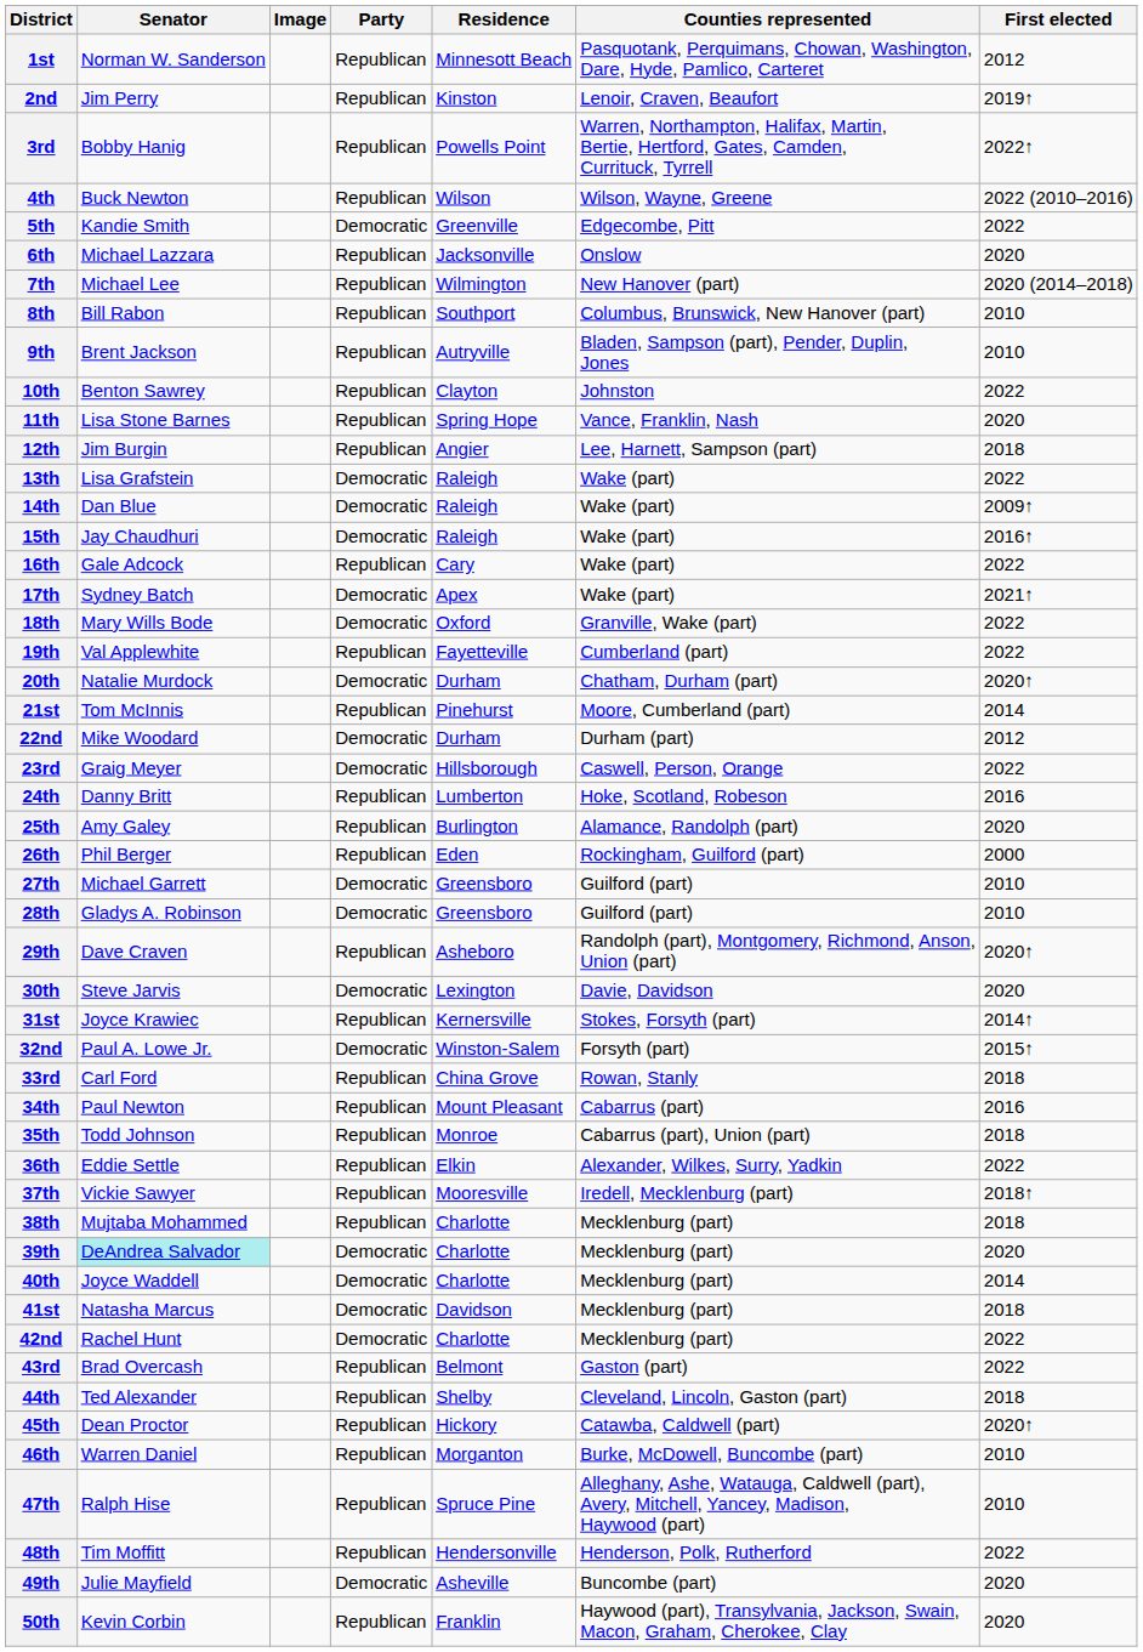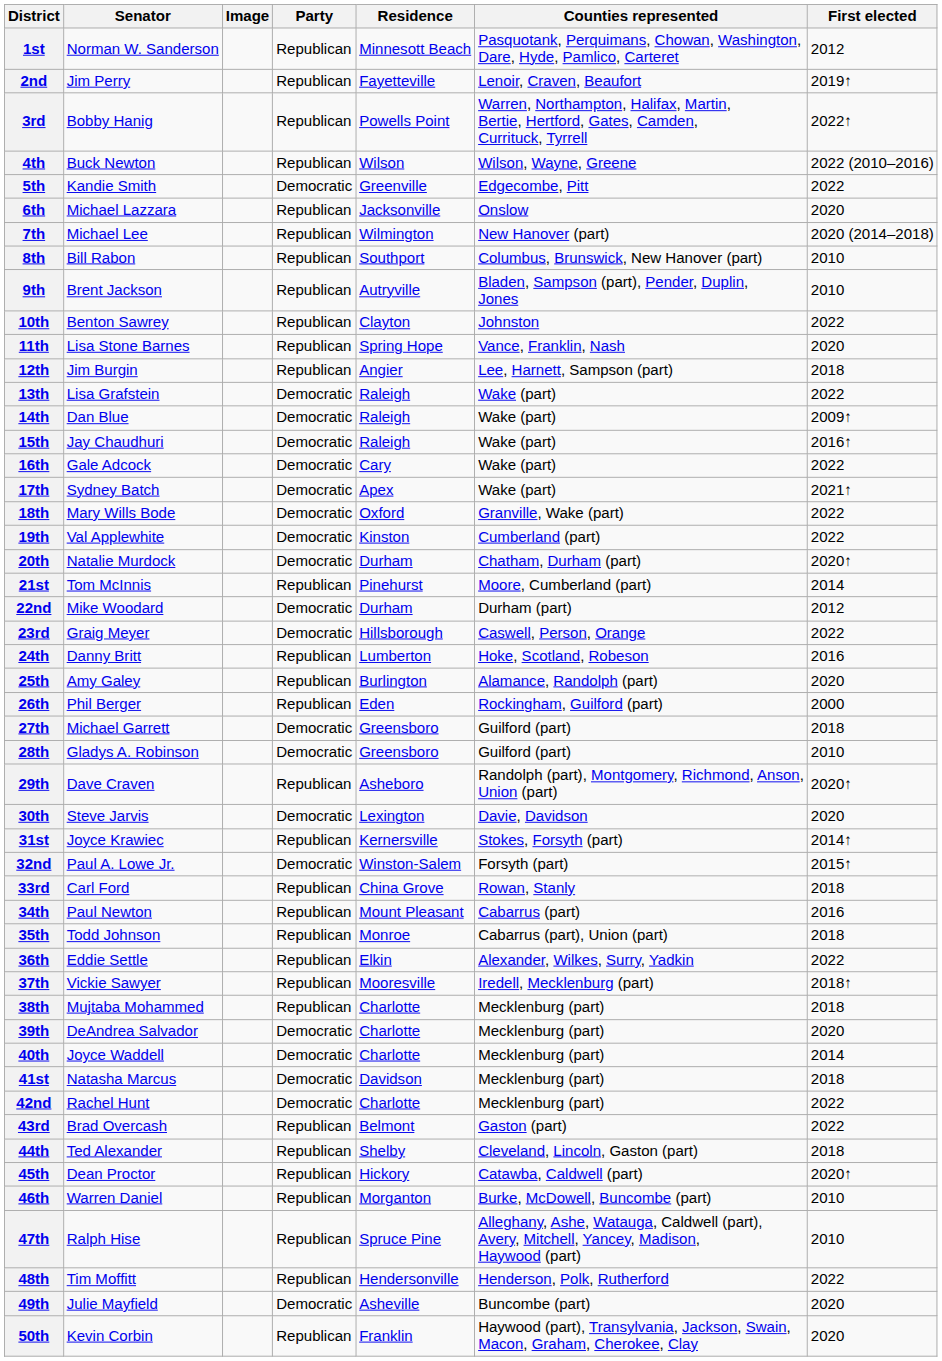 <table class="wikitable sortable">
 <tr>
 <th>District</th>
 <th>Senator</th>
 <th>Image</th>
 <th>Party</th>
 <th>Residence</th>
 <th>Counties represented</th>
 <th>First elected</th>
 </tr>
 <tr>
 <th><a href='#'>1st</a></th>
 <td data-sort-value="Sanderson, Norman W."><a href='#'>Norman W. Sanderson</a></td>
 <td></td>
 <td>Republican</td>
 <td><a href='#'>Minnesott Beach</a></td>
 <td><a href='#'>Pasquotank</a>, <a href='#'>Perquimans</a>, <a href='#'>Chowan</a>, <a href='#'>Washington</a>, <br> <a href='#'>Dare</a>, <a href='#'>Hyde</a>, <a href='#'>Pamlico</a>, <a href='#'>Carteret</a></td>
 <td>2012</td>
 </tr>
 <tr>
 <th><a href='#'>2nd</a></th>
 <td data-sort-value="Perry, Jim"><a href='#'>Jim Perry</a></td>
 <td></td>
 <td>Republican</td>
-<td><a href='#'>Kinston</a></td>
+<td><a href='#'>Fayetteville</a></td>
 <td><a href='#'>Lenoir</a>, <a href='#'>Craven</a>, <a href='#'>Beaufort</a></td>
 <td>2019↑</td>
 </tr>
 <tr>
 <th><a href='#'>3rd</a></th>
 <td data-sort-value="Hanig, Bobby"><a href='#'>Bobby Hanig</a></td>
 <td></td>
 <td>Republican</td>
 <td><a href='#'>Powells Point</a></td>
 <td><a href='#'>Warren</a>, <a href='#'>Northampton</a>, <a href='#'>Halifax</a>, <a href='#'>Martin</a>, <br> <a href='#'>Bertie</a>, <a href='#'>Hertford</a>, <a href='#'>Gates</a>, <a href='#'>Camden</a>, <br> <a href='#'>Currituck</a>, <a href='#'>Tyrrell</a></td>
 <td>2022↑</td>
 </tr>
 <tr>
 <th><a href='#'>4th</a></th>
 <td data-sort-value="Newton, Buck"><a href='#'>Buck Newton</a></td>
 <td></td>
 <td>Republican</td>
 <td><a href='#'>Wilson</a></td>
 <td><a href='#'>Wilson</a>, <a href='#'>Wayne</a>, <a href='#'>Greene</a></td>
 <td>2022 (2010–2016)</td>
 </tr>
 <tr>
 <th><a href='#'>5th</a></th>
 <td data-sort-value="Smith, Kandie"><a href='#'>Kandie Smith</a></td>
 <td></td>
 <td>Democratic</td>
 <td><a href='#'>Greenville</a></td>
 <td><a href='#'>Edgecombe</a>, <a href='#'>Pitt</a></td>
 <td>2022</td>
 </tr>
 <tr>
 <th><a href='#'>6th</a></th>
 <td data-sort-value="Lazzara, Michael"><a href='#'>Michael Lazzara</a></td>
 <td></td>
 <td>Republican</td>
 <td><a href='#'>Jacksonville</a></td>
 <td><a href='#'>Onslow</a></td>
 <td>2020</td>
 </tr>
 <tr>
 <th><a href='#'>7th</a></th>
 <td data-sort-value="Lee, Michael"><a href='#'>Michael Lee</a></td>
 <td></td>
 <td>Republican</td>
 <td><a href='#'>Wilmington</a></td>
 <td><a href='#'>New Hanover</a> (part)</td>
 <td>2020 (2014–2018)</td>
 </tr>
 <tr>
 <th><a href='#'>8th</a></th>
 <td data-sort-value="Rabon, Bill"><a href='#'>Bill Rabon</a></td>
 <td></td>
 <td>Republican</td>
 <td><a href='#'>Southport</a></td>
 <td><a href='#'>Columbus</a>, <a href='#'>Brunswick</a>, New Hanover (part)</td>
 <td>2010</td>
 </tr>
 <tr>
 <th><a href='#'>9th</a></th>
 <td data-sort-value="Jackson, Brent"><a href='#'>Brent Jackson</a></td>
 <td></td>
 <td>Republican</td>
 <td><a href='#'>Autryville</a></td>
 <td><a href='#'>Bladen</a>, <a href='#'>Sampson</a> (part), <a href='#'>Pender</a>, <a href='#'>Duplin</a>, <br> <a href='#'>Jones</a></td>
 <td>2010</td>
 </tr>
 <tr>
 <th><a href='#'>10th</a></th>
 <td data-sort-value="Sawrey, Benton"><a href='#'>Benton Sawrey</a></td>
 <td></td>
 <td>Republican</td>
 <td><a href='#'>Clayton</a></td>
 <td><a href='#'>Johnston</a></td>
 <td>2022</td>
 </tr>
 <tr>
 <th><a href='#'>11th</a></th>
 <td data-sort-value="Barnes, Lisa Stone"><a href='#'>Lisa Stone Barnes</a></td>
 <td></td>
 <td>Republican</td>
 <td><a href='#'>Spring Hope</a></td>
 <td><a href='#'>Vance</a>, <a href='#'>Franklin</a>, <a href='#'>Nash</a></td>
 <td>2020</td>
 </tr>
 <tr>
 <th><a href='#'>12th</a></th>
 <td data-sort-value="Burgin, Jim"><a href='#'>Jim Burgin</a></td>
 <td></td>
 <td>Republican</td>
 <td><a href='#'>Angier</a></td>
 <td><a href='#'>Lee</a>, <a href='#'>Harnett</a>, Sampson (part)</td>
 <td>2018</td>
 </tr>
 <tr>
 <th><a href='#'>13th</a></th>
 <td data-sort-value="Grafstein, Lisa"><a href='#'>Lisa Grafstein</a></td>
 <td></td>
 <td>Democratic</td>
 <td><a href='#'>Raleigh</a></td>
 <td><a href='#'>Wake</a> (part)</td>
 <td>2022</td>
 </tr>
 <tr>
 <th><a href='#'>14th</a></th>
 <td data-sort-value="Blue, Dan"><a href='#'>Dan Blue</a></td>
 <td></td>
 <td>Democratic</td>
 <td><a href='#'>Raleigh</a></td>
 <td>Wake (part)</td>
 <td>2009↑</td>
 </tr>
 <tr>
 <th><a href='#'>15th</a></th>
 <td data-sort-value="Chaudhuri, Jay"><a href='#'>Jay Chaudhuri</a></td>
 <td></td>
 <td>Democratic</td>
 <td><a href='#'>Raleigh</a></td>
 <td>Wake (part)</td>
 <td>2016↑</td>
 </tr>
 <tr>
 <th><a href='#'>16th</a></th>
 <td data-sort-value="Adcock, Gale"><a href='#'>Gale Adcock</a></td>
 <td></td>
-<td>Republican</td>
+<td>Democratic</td>
 <td><a href='#'>Cary</a></td>
 <td>Wake (part)</td>
 <td>2022</td>
 </tr>
 <tr>
 <th><a href='#'>17th</a></th>
 <td data-sort-value="Batch, Sydney"><a href='#'>Sydney Batch</a></td>
 <td></td>
 <td>Democratic</td>
 <td><a href='#'>Apex</a></td>
 <td>Wake (part)</td>
 <td>2021↑</td>
 </tr>
 <tr>
 <th><a href='#'>18th</a></th>
 <td data-sort-value="Bode, Mary Wills"><a href='#'>Mary Wills Bode</a></td>
 <td></td>
 <td>Democratic</td>
 <td><a href='#'>Oxford</a></td>
 <td><a href='#'>Granville</a>, Wake (part)</td>
 <td>2022</td>
 </tr>
 <tr>
 <th><a href='#'>19th</a></th>
 <td data-sort-value="Applewhite, Val"><a href='#'>Val Applewhite</a></td>
 <td></td>
-<td>Republican</td>
-<td><a href='#'>Fayetteville</a></td>
+<td>Democratic</td>
+<td><a href='#'>Kinston</a></td>
 <td><a href='#'>Cumberland</a> (part)</td>
 <td>2022</td>
 </tr>
 <tr>
 <th><a href='#'>20th</a></th>
 <td data-sort-value="Murdock, Natalie"><a href='#'>Natalie Murdock</a></td>
 <td></td>
 <td>Democratic</td>
 <td><a href='#'>Durham</a></td>
 <td><a href='#'>Chatham</a>, <a href='#'>Durham</a> (part)</td>
 <td>2020↑</td>
 </tr>
 <tr>
 <th><a href='#'>21st</a></th>
 <td data-sort-value="McInnis, Tom"><a href='#'>Tom McInnis</a></td>
 <td></td>
 <td>Republican</td>
 <td><a href='#'>Pinehurst</a></td>
 <td><a href='#'>Moore</a>, Cumberland (part)</td>
 <td>2014</td>
 </tr>
 <tr>
 <th><a href='#'>22nd</a></th>
 <td data-sort-value="Woodard, Mike"><a href='#'>Mike Woodard</a></td>
 <td></td>
 <td>Democratic</td>
 <td><a href='#'>Durham</a></td>
 <td>Durham (part)</td>
 <td>2012</td>
 </tr>
 <tr>
 <th><a href='#'>23rd</a></th>
 <td data-sort-value="Meyer, Graig"><a href='#'>Graig Meyer</a></td>
 <td></td>
 <td>Democratic</td>
 <td><a href='#'>Hillsborough</a></td>
 <td><a href='#'>Caswell</a>, <a href='#'>Person</a>, <a href='#'>Orange</a></td>
 <td>2022</td>
 </tr>
 <tr>
 <th><a href='#'>24th</a></th>
 <td data-sort-value="Britt, Danny"><a href='#'>Danny Britt</a></td>
 <td></td>
 <td>Republican</td>
 <td><a href='#'>Lumberton</a></td>
 <td><a href='#'>Hoke</a>, <a href='#'>Scotland</a>, <a href='#'>Robeson</a></td>
 <td>2016</td>
 </tr>
 <tr>
 <th><a href='#'>25th</a></th>
 <td data-sort-value="Galey, Amy"><a href='#'>Amy Galey</a></td>
 <td></td>
 <td>Republican</td>
 <td><a href='#'>Burlington</a></td>
 <td><a href='#'>Alamance</a>, <a href='#'>Randolph</a> (part)</td>
 <td>2020</td>
 </tr>
 <tr>
 <th><a href='#'>26th</a></th>
 <td data-sort-value="Berger, Phil"><a href='#'>Phil Berger</a></td>
 <td></td>
 <td>Republican</td>
 <td><a href='#'>Eden</a></td>
 <td><a href='#'>Rockingham</a>, <a href='#'>Guilford</a> (part)</td>
 <td>2000</td>
 </tr>
 <tr>
 <th><a href='#'>27th</a></th>
 <td data-sort-value="Garrett, Michael"><a href='#'>Michael Garrett</a></td>
 <td></td>
 <td>Democratic</td>
 <td><a href='#'>Greensboro</a></td>
 <td>Guilford (part)</td>
-<td>2010</td>
+<td>2018</td>
 </tr>
 <tr>
 <th><a href='#'>28th</a></th>
 <td data-sort-value="Robinson, Gladys A."><a href='#'>Gladys A. Robinson</a></td>
 <td></td>
 <td>Democratic</td>
 <td><a href='#'>Greensboro</a></td>
 <td>Guilford (part)</td>
 <td>2010</td>
 </tr>
 <tr>
 <th><a href='#'>29th</a></th>
 <td data-sort-value="Craven, Dave"><a href='#'>Dave Craven</a></td>
 <td></td>
 <td>Republican</td>
 <td><a href='#'>Asheboro</a></td>
 <td>Randolph (part), <a href='#'>Montgomery</a>, <a href='#'>Richmond</a>, <a href='#'>Anson</a>, <br> <a href='#'>Union</a> (part)</td>
 <td>2020↑</td>
 </tr>
 <tr>
 <th><a href='#'>30th</a></th>
 <td data-sort-value="Jarvis, Steve"><a href='#'>Steve Jarvis</a></td>
 <td></td>
 <td>Democratic</td>
 <td><a href='#'>Lexington</a></td>
 <td><a href='#'>Davie</a>, <a href='#'>Davidson</a></td>
 <td>2020</td>
 </tr>
 <tr>
 <th><a href='#'>31st</a></th>
 <td data-sort-value="Krawiec, Joyce"><a href='#'>Joyce Krawiec</a></td>
 <td></td>
 <td>Republican</td>
 <td><a href='#'>Kernersville</a></td>
 <td><a href='#'>Stokes</a>, <a href='#'>Forsyth</a> (part)</td>
 <td>2014↑</td>
 </tr>
 <tr>
 <th><a href='#'>32nd</a></th>
 <td data-sort-value="Lowe, Paul A. Jr."><a href='#'>Paul A. Lowe Jr.</a></td>
 <td></td>
 <td>Democratic</td>
 <td><a href='#'>Winston-Salem</a></td>
 <td>Forsyth (part)</td>
 <td>2015↑</td>
 </tr>
 <tr>
 <th><a href='#'>33rd</a></th>
 <td data-sort-value="Ford, Carl"><a href='#'>Carl Ford</a></td>
 <td></td>
 <td>Republican</td>
 <td><a href='#'>China Grove</a></td>
 <td><a href='#'>Rowan</a>, <a href='#'>Stanly</a></td>
 <td>2018</td>
 </tr>
 <tr>
 <th><a href='#'>34th</a></th>
 <td data-sort-value="Newton, Paul"><a href='#'>Paul Newton</a></td>
 <td></td>
 <td>Republican</td>
 <td><a href='#'>Mount Pleasant</a></td>
 <td><a href='#'>Cabarrus</a> (part)</td>
 <td>2016</td>
 </tr>
 <tr>
 <th><a href='#'>35th</a></th>
 <td data-sort-value="Johnson, Todd"><a href='#'>Todd Johnson</a></td>
 <td></td>
 <td>Republican</td>
 <td><a href='#'>Monroe</a></td>
 <td>Cabarrus (part), Union (part)</td>
 <td>2018</td>
 </tr>
 <tr>
 <th><a href='#'>36th</a></th>
 <td data-sort-value="Settle, Eddie"><a href='#'>Eddie Settle</a></td>
 <td></td>
 <td>Republican</td>
 <td><a href='#'>Elkin</a></td>
 <td><a href='#'>Alexander</a>, <a href='#'>Wilkes</a>, <a href='#'>Surry</a>, <a href='#'>Yadkin</a></td>
 <td>2022</td>
 </tr>
 <tr>
 <th><a href='#'>37th</a></th>
 <td data-sort-value="Sawyer, Vickie"><a href='#'>Vickie Sawyer</a></td>
 <td></td>
 <td>Republican</td>
 <td><a href='#'>Mooresville</a></td>
 <td><a href='#'>Iredell</a>, <a href='#'>Mecklenburg</a> (part)</td>
 <td>2018↑</td>
 </tr>
 <tr>
 <th><a href='#'>38th</a></th>
 <td data-sort-value="Mohammed, Mujtaba"><a href='#'>Mujtaba Mohammed</a></td>
 <td></td>
 <td>Republican</td>
 <td><a href='#'>Charlotte</a></td>
 <td>Mecklenburg (part)</td>
 <td>2018</td>
 </tr>
 <tr>
 <th><a href='#'>39th</a></th>
-<td data-sort-value="Salvador, DeAndrea" style="background: paleturquoise;"><a href='#'>DeAndrea Salvador</a></td>
+<td data-sort-value="Salvador, DeAndrea"><a href='#'>DeAndrea Salvador</a></td>
 <td></td>
 <td>Democratic</td>
 <td><a href='#'>Charlotte</a></td>
 <td>Mecklenburg (part)</td>
 <td>2020</td>
 </tr>
 <tr>
 <th><a href='#'>40th</a></th>
 <td data-sort-value="Waddell, Joyce"><a href='#'>Joyce Waddell</a></td>
 <td></td>
 <td>Democratic</td>
 <td><a href='#'>Charlotte</a></td>
 <td>Mecklenburg (part)</td>
 <td>2014</td>
 </tr>
 <tr>
 <th><a href='#'>41st</a></th>
 <td data-sort-value="Marcus, Natasha"><a href='#'>Natasha Marcus</a></td>
 <td></td>
 <td>Democratic</td>
 <td><a href='#'>Davidson</a></td>
 <td>Mecklenburg (part)</td>
 <td>2018</td>
 </tr>
 <tr>
 <th><a href='#'>42nd</a></th>
 <td data-sort-value="Hunt, Rachel"><a href='#'>Rachel Hunt</a></td>
 <td></td>
 <td>Democratic</td>
 <td><a href='#'>Charlotte</a></td>
 <td>Mecklenburg (part)</td>
 <td>2022</td>
 </tr>
 <tr>
 <th><a href='#'>43rd</a></th>
 <td data-sort-value="Overcash, Brad"><a href='#'>Brad Overcash</a></td>
 <td></td>
 <td>Republican</td>
 <td><a href='#'>Belmont</a></td>
 <td><a href='#'>Gaston</a> (part)</td>
 <td>2022</td>
 </tr>
 <tr>
 <th><a href='#'>44th</a></th>
 <td data-sort-value="Alexander, Ted"><a href='#'>Ted Alexander</a></td>
 <td></td>
 <td>Republican</td>
 <td><a href='#'>Shelby</a></td>
 <td><a href='#'>Cleveland</a>, <a href='#'>Lincoln</a>, Gaston (part)</td>
 <td>2018</td>
 </tr>
 <tr>
 <th><a href='#'>45th</a></th>
 <td data-sort-value="Proctor, Dean"><a href='#'>Dean Proctor</a></td>
 <td></td>
 <td>Republican</td>
 <td><a href='#'>Hickory</a></td>
 <td><a href='#'>Catawba</a>, <a href='#'>Caldwell</a> (part)</td>
 <td>2020↑</td>
 </tr>
 <tr>
 <th><a href='#'>46th</a></th>
 <td data-sort-value="Daniel, Warren"><a href='#'>Warren Daniel</a></td>
 <td></td>
 <td>Republican</td>
 <td><a href='#'>Morganton</a></td>
 <td><a href='#'>Burke</a>, <a href='#'>McDowell</a>, <a href='#'>Buncombe</a> (part)</td>
 <td>2010</td>
 </tr>
 <tr>
 <th><a href='#'>47th</a></th>
 <td data-sort-value="Hise, Ralph"><a href='#'>Ralph Hise</a></td>
 <td></td>
 <td>Republican</td>
 <td><a href='#'>Spruce Pine</a></td>
 <td><a href='#'>Alleghany</a>, <a href='#'>Ashe</a>, <a href='#'>Watauga</a>, Caldwell (part), <br><a href='#'>Avery</a>, <a href='#'>Mitchell</a>, <a href='#'>Yancey</a>, <a href='#'>Madison</a>, <br> <a href='#'>Haywood</a> (part)</td>
 <td>2010</td>
 </tr>
 <tr>
 <th><a href='#'>48th</a></th>
 <td data-sort-value="Moffitt, Tim"><a href='#'>Tim Moffitt</a></td>
 <td></td>
 <td>Republican</td>
 <td><a href='#'>Hendersonville</a></td>
 <td><a href='#'>Henderson</a>, <a href='#'>Polk</a>, <a href='#'>Rutherford</a></td>
 <td>2022</td>
 </tr>
 <tr>
 <th><a href='#'>49th</a></th>
 <td data-sort-value="Mayfield, Julie"><a href='#'>Julie Mayfield</a></td>
 <td></td>
 <td>Democratic</td>
 <td><a href='#'>Asheville</a></td>
 <td>Buncombe (part)</td>
 <td>2020</td>
 </tr>
 <tr>
 <th><a href='#'>50th</a></th>
 <td data-sort-value="Corbin, Kevin"><a href='#'>Kevin Corbin</a></td>
 <td></td>
 <td>Republican</td>
 <td><a href='#'>Franklin</a></td>
 <td>Haywood (part), <a href='#'>Transylvania</a>, <a href='#'>Jackson</a>, <a href='#'>Swain</a>, <br> <a href='#'>Macon</a>, <a href='#'>Graham</a>, <a href='#'>Cherokee</a>, <a href='#'>Clay</a></td>
 <td>2020</td>
 </tr>
 </table>
